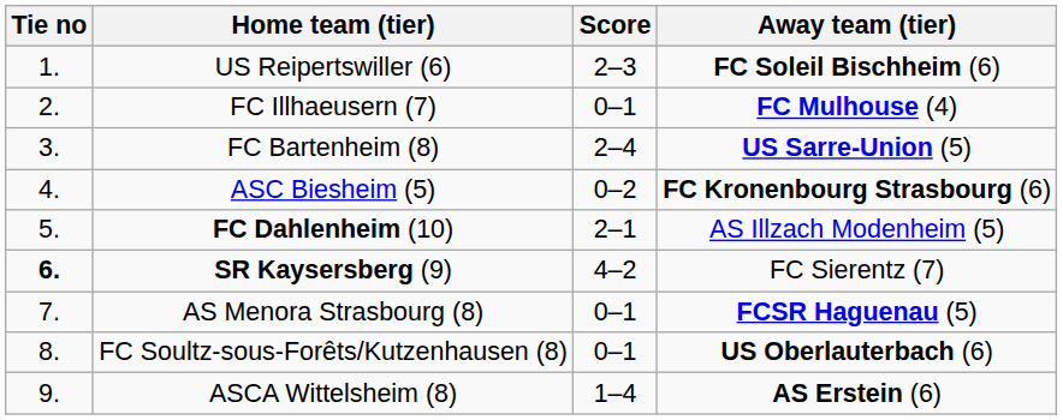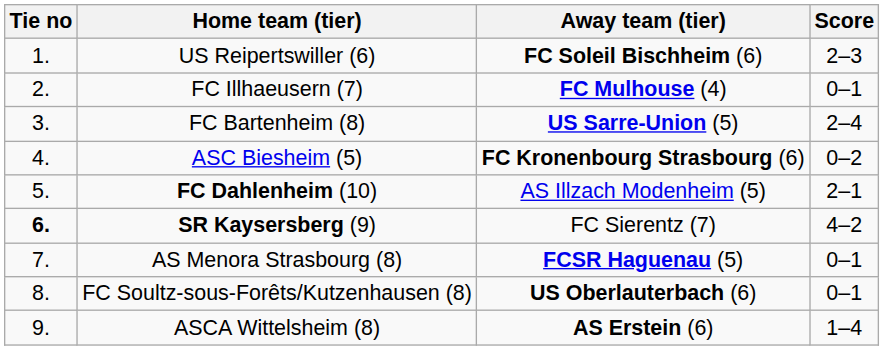 <table class="wikitable" style="text-align: center">
 <tr>
 <th>Tie no</th>
 <th>Home team (tier)</th>
+<th>Away team (tier)</th>
 <th>Score</th>
-<th>Away team (tier)</th>
 </tr>
 <tr>
 <td>1.</td>
 <td>US Reipertswiller (6)</td>
+<td><strong>FC Soleil Bischheim</strong> (6)</td>
 <td>2–3</td>
-<td><strong>FC Soleil Bischheim</strong> (6)</td>
 </tr>
 <tr>
 <td>2.</td>
 <td>FC Illhaeusern (7)</td>
+<td><strong><a href='#'>FC Mulhouse</a></strong> (4)</td>
 <td>0–1</td>
-<td><strong><a href='#'>FC Mulhouse</a></strong> (4)</td>
 </tr>
 <tr>
 <td>3.</td>
 <td>FC Bartenheim (8)</td>
+<td><strong><a href='#'>US Sarre-Union</a></strong> (5)</td>
 <td>2–4 </td>
-<td><strong><a href='#'>US Sarre-Union</a></strong> (5)</td>
 </tr>
 <tr>
 <td>4.</td>
 <td><a href='#'>ASC Biesheim</a> (5)</td>
+<td><strong>FC Kronenbourg Strasbourg</strong> (6)</td>
 <td>0–2 </td>
-<td><strong>FC Kronenbourg Strasbourg</strong> (6)</td>
 </tr>
 <tr>
 <td>5.</td>
 <td><strong>FC Dahlenheim</strong> (10)</td>
+<td><a href='#'>AS Illzach Modenheim</a> (5)</td>
 <td>2–1</td>
-<td><a href='#'>AS Illzach Modenheim</a> (5)</td>
 </tr>
 <tr>
 <td><strong>6.</strong></td>
 <td><strong>SR Kaysersberg</strong> (9)</td>
+<td>FC Sierentz (7)</td>
 <td>4–2</td>
-<td>FC Sierentz (7)</td>
 </tr>
 <tr>
 <td>7.</td>
 <td>AS Menora Strasbourg (8)</td>
+<td><strong><a href='#'>FCSR Haguenau</a></strong> (5)</td>
 <td>0–1 </td>
-<td><strong><a href='#'>FCSR Haguenau</a></strong> (5)</td>
 </tr>
 <tr>
 <td>8.</td>
 <td>FC Soultz-sous-Forêts/Kutzenhausen (8)</td>
+<td><strong>US Oberlauterbach</strong> (6)</td>
 <td>0–1</td>
-<td><strong>US Oberlauterbach</strong> (6)</td>
 </tr>
 <tr>
 <td>9.</td>
 <td>ASCA Wittelsheim (8)</td>
+<td><strong>AS Erstein</strong> (6)</td>
 <td>1–4</td>
-<td><strong>AS Erstein</strong> (6)</td>
 </tr>
 </table>
